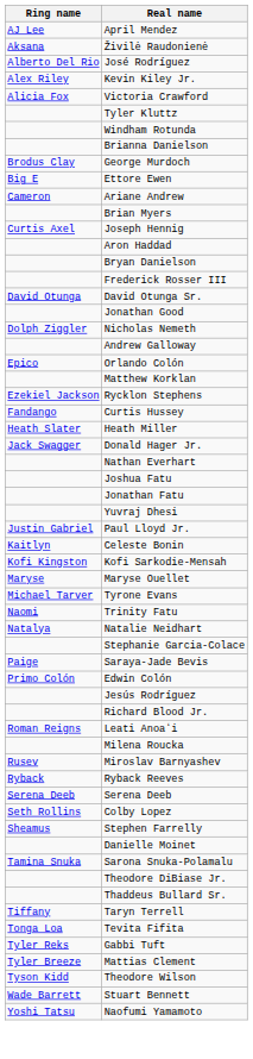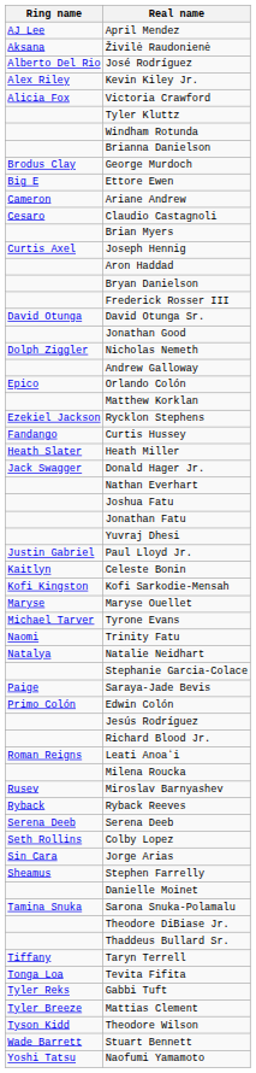 <table class="wikitable sortable" align="left center">
 <tr>
 <th>Ring name</th>
 <th>Real name</th>
 </tr>
 <tr>
 <td><a href='#'>AJ Lee</a></td>
 <td>April Mendez</td>
 </tr>
 <tr>
 <td><a href='#'>Aksana</a></td>
 <td>Živilė Raudonienė</td>
 </tr>
 <tr>
 <td><a href='#'>Alberto Del Rio</a></td>
 <td>José Rodríguez</td>
 </tr>
 <tr>
 <td><a href='#'>Alex Riley</a></td>
 <td>Kevin Kiley Jr.</td>
 </tr>
 <tr>
 <td><a href='#'>Alicia Fox</a></td>
 <td>Victoria Crawford</td>
 </tr>
 <tr>
 <td></td>
 <td>Tyler Kluttz</td>
 </tr>
 <tr>
 <td></td>
 <td>Windham Rotunda</td>
 </tr>
 <tr>
 <td></td>
 <td>Brianna Danielson</td>
 </tr>
 <tr>
 <td><a href='#'>Brodus Clay</a></td>
 <td>George Murdoch</td>
 </tr>
 <tr>
 <td><a href='#'>Big E</a></td>
 <td>Ettore Ewen</td>
 </tr>
 <tr>
 <td><a href='#'>Cameron</a></td>
 <td>Ariane Andrew</td>
+</tr>
+<tr>
+<td><a href='#'>Cesaro</a></td>
+<td>Claudio Castagnoli</td>
 </tr>
 <tr>
 <td></td>
 <td>Brian Myers</td>
 </tr>
 <tr>
 <td><a href='#'>Curtis Axel</a></td>
 <td>Joseph Hennig</td>
 </tr>
 <tr>
 <td></td>
 <td>Aron Haddad</td>
 </tr>
 <tr>
 <td></td>
 <td>Bryan Danielson</td>
 </tr>
 <tr>
 <td></td>
 <td>Frederick Rosser III</td>
 </tr>
 <tr>
 <td><a href='#'>David Otunga</a></td>
 <td>David Otunga Sr.</td>
 </tr>
 <tr>
 <td></td>
 <td>Jonathan Good</td>
 </tr>
 <tr>
 <td><a href='#'>Dolph Ziggler</a></td>
 <td>Nicholas Nemeth</td>
 </tr>
 <tr>
 <td></td>
 <td>Andrew Galloway</td>
 </tr>
 <tr>
 <td><a href='#'>Epico</a></td>
 <td>Orlando Colón</td>
 </tr>
 <tr>
 <td></td>
 <td>Matthew Korklan</td>
 </tr>
 <tr>
 <td><a href='#'>Ezekiel Jackson</a></td>
 <td>Rycklon Stephens</td>
 </tr>
 <tr>
 <td><a href='#'>Fandango</a></td>
 <td>Curtis Hussey</td>
 </tr>
 <tr>
 <td><a href='#'>Heath Slater</a></td>
 <td>Heath Miller</td>
 </tr>
 <tr>
 <td><a href='#'>Jack Swagger</a></td>
 <td>Donald Hager Jr.</td>
 </tr>
 <tr>
 <td></td>
 <td>Nathan Everhart</td>
 </tr>
 <tr>
 <td></td>
 <td>Joshua Fatu</td>
 </tr>
 <tr>
 <td></td>
 <td>Jonathan Fatu</td>
 </tr>
 <tr>
 <td></td>
 <td>Yuvraj Dhesi</td>
 </tr>
 <tr>
 <td><a href='#'>Justin Gabriel</a></td>
 <td>Paul Lloyd Jr.</td>
 </tr>
 <tr>
 <td><a href='#'>Kaitlyn</a></td>
 <td>Celeste Bonin</td>
 </tr>
 <tr>
 <td><a href='#'>Kofi Kingston</a></td>
 <td>Kofi Sarkodie-Mensah</td>
 </tr>
 <tr>
 <td><a href='#'>Maryse</a></td>
 <td>Maryse Ouellet</td>
 </tr>
 <tr>
 <td><a href='#'>Michael Tarver</a></td>
 <td>Tyrone Evans</td>
 </tr>
 <tr>
 <td><a href='#'>Naomi</a></td>
 <td>Trinity Fatu</td>
 </tr>
 <tr>
 <td><a href='#'>Natalya</a></td>
 <td>Natalie Neidhart</td>
 </tr>
 <tr>
 <td></td>
 <td>Stephanie Garcia-Colace</td>
 </tr>
 <tr>
 <td><a href='#'>Paige</a></td>
 <td>Saraya-Jade Bevis</td>
 </tr>
 <tr>
 <td><a href='#'>Primo Colón</a></td>
 <td>Edwin Colón</td>
 </tr>
 <tr>
 <td></td>
 <td>Jesús Rodríguez</td>
 </tr>
 <tr>
 <td></td>
 <td>Richard Blood Jr.</td>
 </tr>
 <tr>
 <td><a href='#'>Roman Reigns</a></td>
 <td>Leati Anoaʻi</td>
 </tr>
 <tr>
 <td></td>
 <td>Milena Roucka</td>
 </tr>
 <tr>
 <td><a href='#'>Rusev</a></td>
 <td>Miroslav Barnyashev</td>
 </tr>
 <tr>
 <td><a href='#'>Ryback</a></td>
 <td>Ryback Reeves</td>
 </tr>
 <tr>
 <td><a href='#'>Serena Deeb</a></td>
 <td>Serena Deeb</td>
 </tr>
 <tr>
 <td><a href='#'>Seth Rollins</a></td>
 <td>Colby Lopez</td>
 </tr>
 <tr>
+<td><a href='#'>Sin Cara</a></td>
+<td>Jorge Arias</td>
+</tr>
+<tr>
 <td><a href='#'>Sheamus</a></td>
 <td>Stephen Farrelly</td>
 </tr>
 <tr>
 <td></td>
 <td>Danielle Moinet</td>
 </tr>
 <tr>
 <td><a href='#'>Tamina Snuka</a></td>
 <td>Sarona Snuka-Polamalu</td>
 </tr>
 <tr>
 <td></td>
 <td>Theodore DiBiase Jr.</td>
 </tr>
 <tr>
 <td></td>
 <td>Thaddeus Bullard Sr.</td>
 </tr>
 <tr>
 <td><a href='#'>Tiffany</a></td>
 <td>Taryn Terrell</td>
 </tr>
 <tr>
 <td><a href='#'>Tonga Loa</a></td>
 <td>Tevita Fifita</td>
 </tr>
 <tr>
 <td><a href='#'>Tyler Reks</a></td>
 <td>Gabbi Tuft</td>
 </tr>
 <tr>
 <td><a href='#'>Tyler Breeze</a></td>
 <td>Mattias Clement</td>
 </tr>
 <tr>
 <td><a href='#'>Tyson Kidd</a></td>
 <td>Theodore Wilson</td>
 </tr>
 <tr>
 <td><a href='#'>Wade Barrett</a></td>
 <td>Stuart Bennett</td>
 </tr>
 <tr>
 <td><a href='#'>Yoshi Tatsu</a></td>
 <td>Naofumi Yamamoto</td>
 </tr>
 </table>
